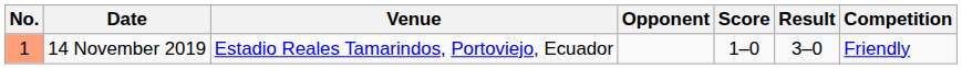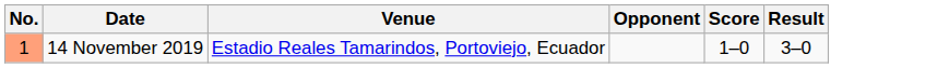 <table class="wikitable sortable">
 <tr>
 <th scope="col">No.</th>
 <th scope="col">Date</th>
 <th scope="col">Venue</th>
 <th scope="col">Opponent</th>
 <th scope="col">Score</th>
 <th scope="col">Result</th>
-<th scope="col">Competition</th>
 </tr>
 <tr>
 <td align="center" style="background: lightsalmon;">1</td>
 <td>14 November 2019</td>
 <td><a href='#'>Estadio Reales Tamarindos</a>, <a href='#'>Portoviejo</a>, Ecuador</td>
 <td></td>
 <td align="center">1–0</td>
 <td align="center">3–0</td>
-<td><a href='#'>Friendly</a></td>
 </tr>
 </table>
